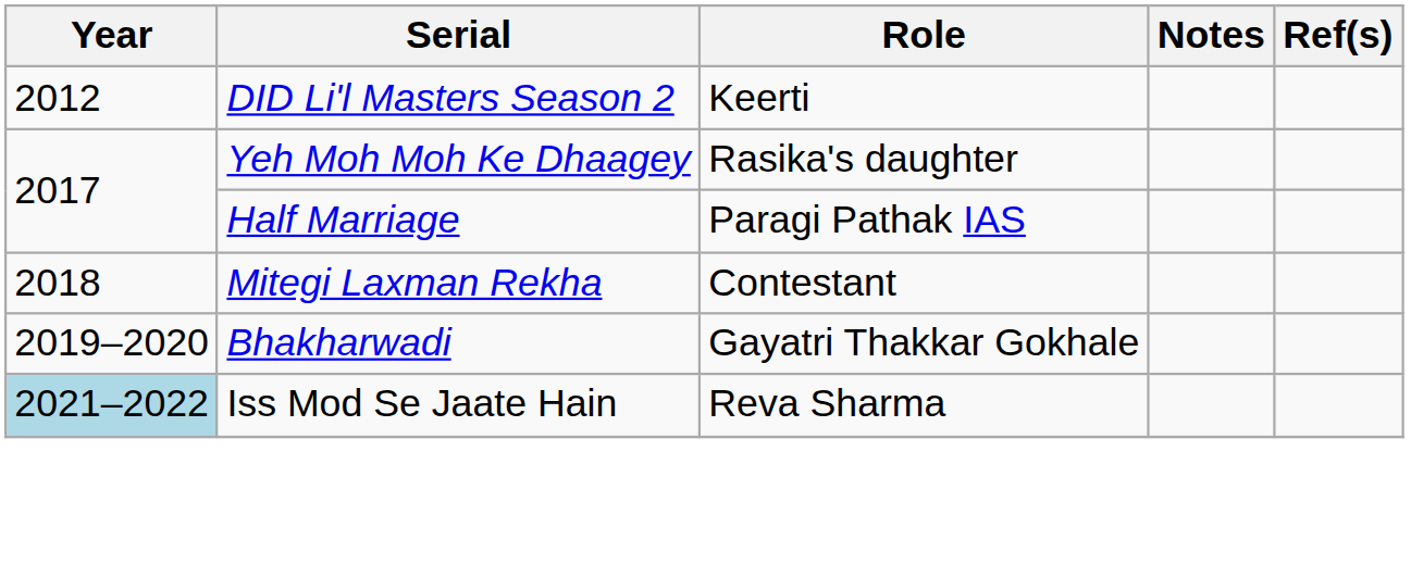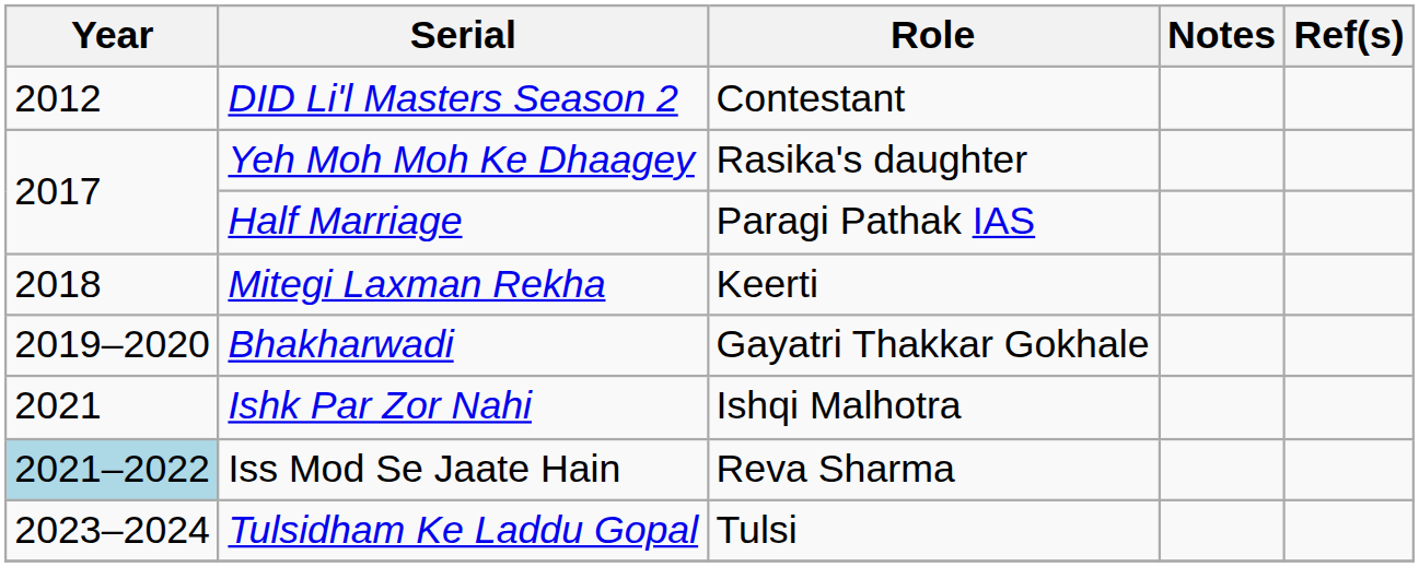 <table class="wikitable sortable">
 <tr>
 <th>Year</th>
 <th>Serial</th>
 <th>Role</th>
 <th>Notes</th>
 <th>Ref(s)</th>
 </tr>
 <tr>
 <td>2012</td>
 <td><em><a href='#'>DID Li'l Masters Season 2</a></em></td>
-<td>Keerti</td>
+<td>Contestant</td>
 <td></td>
 <td></td>
 </tr>
 <tr>
 <td rowspan="2">2017</td>
 <td><em><a href='#'>Yeh Moh Moh Ke Dhaagey</a></em></td>
 <td>Rasika's daughter</td>
 <td></td>
 <td></td>
 </tr>
 <tr>
 <td><em><a href='#'>Half Marriage</a></em></td>
 <td>Paragi Pathak <a href='#'>IAS</a></td>
 <td></td>
 <td></td>
 </tr>
 <tr>
 <td>2018</td>
 <td><em><a href='#'>Mitegi Laxman Rekha</a></em></td>
-<td>Contestant</td>
+<td>Keerti</td>
 <td></td>
 <td></td>
 </tr>
 <tr>
 <td>2019–2020</td>
 <td><em><a href='#'>Bhakharwadi</a></em></td>
 <td>Gayatri Thakkar Gokhale</td>
 <td></td>
 <td></td>
 </tr>
 <tr>
+<td>2021</td>
+<td><em><a href='#'>Ishk Par Zor Nahi</a></em></td>
+<td>Ishqi Malhotra</td>
+<td></td>
+<td></td>
+</tr>
+<tr>
 <td style="background: lightblue;">2021–2022</td>
 <td>Iss Mod Se Jaate Hain</td>
 <td>Reva Sharma</td>
 <td></td>
 <td></td>
 </tr>
 <tr>
+<td>2023–2024</td>
+<td><em><a href='#'>Tulsidham Ke Laddu Gopal</a></em></td>
+<td>Tulsi</td>
+<td></td>
+<td></td>
+</tr>
+<tr>
 </tr>
 </table>
